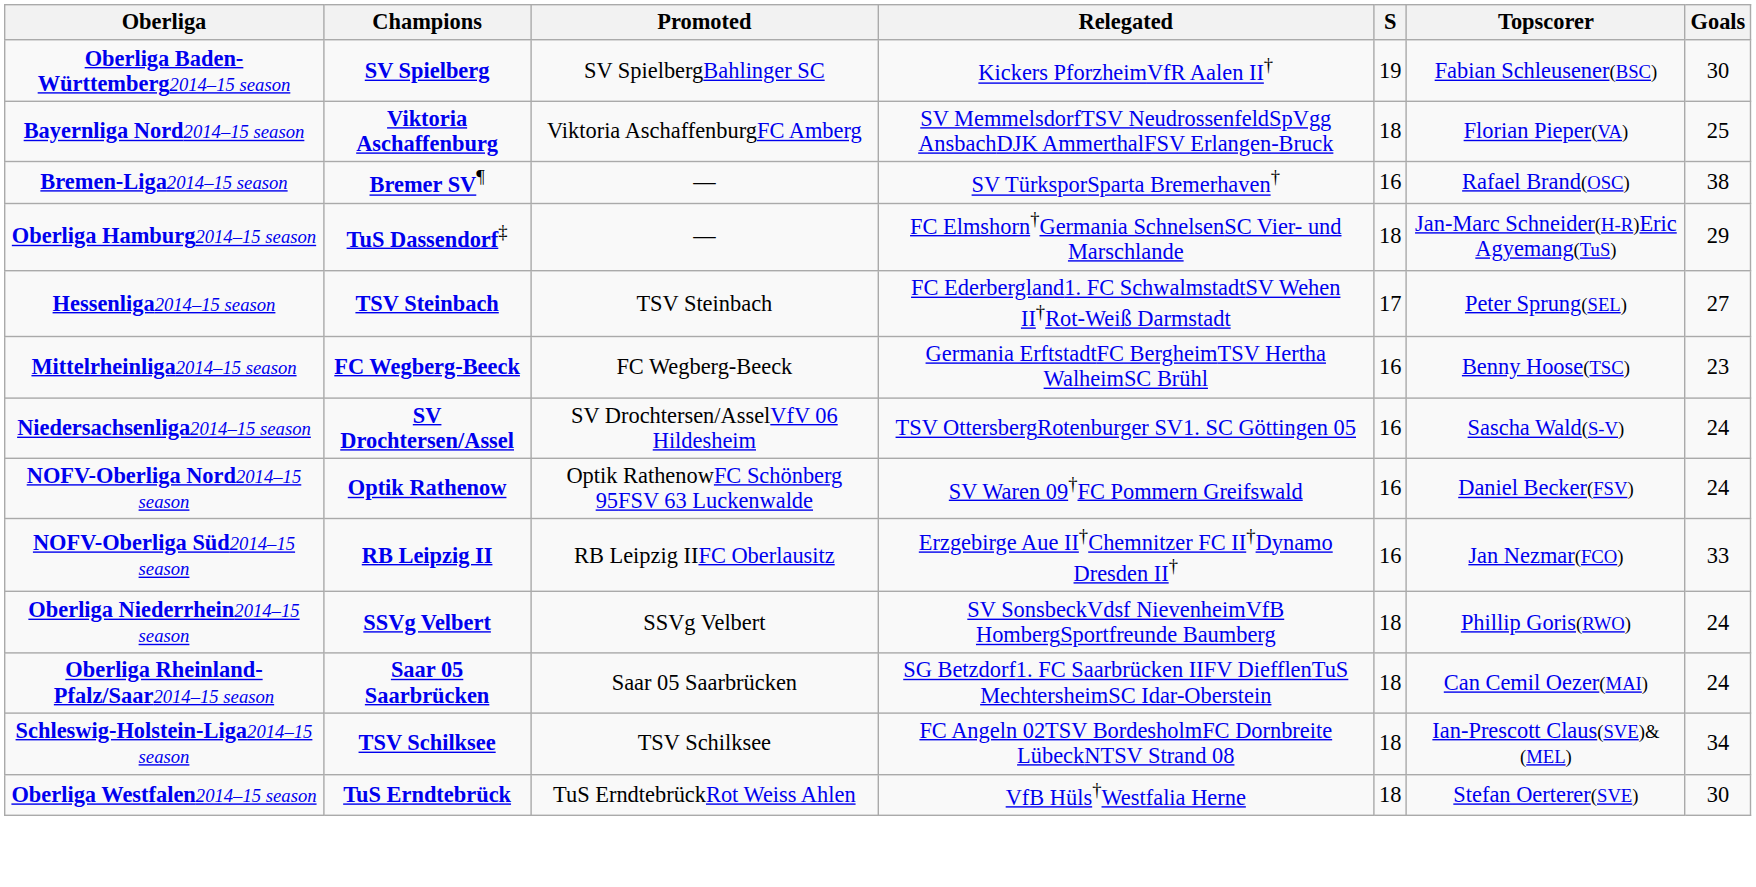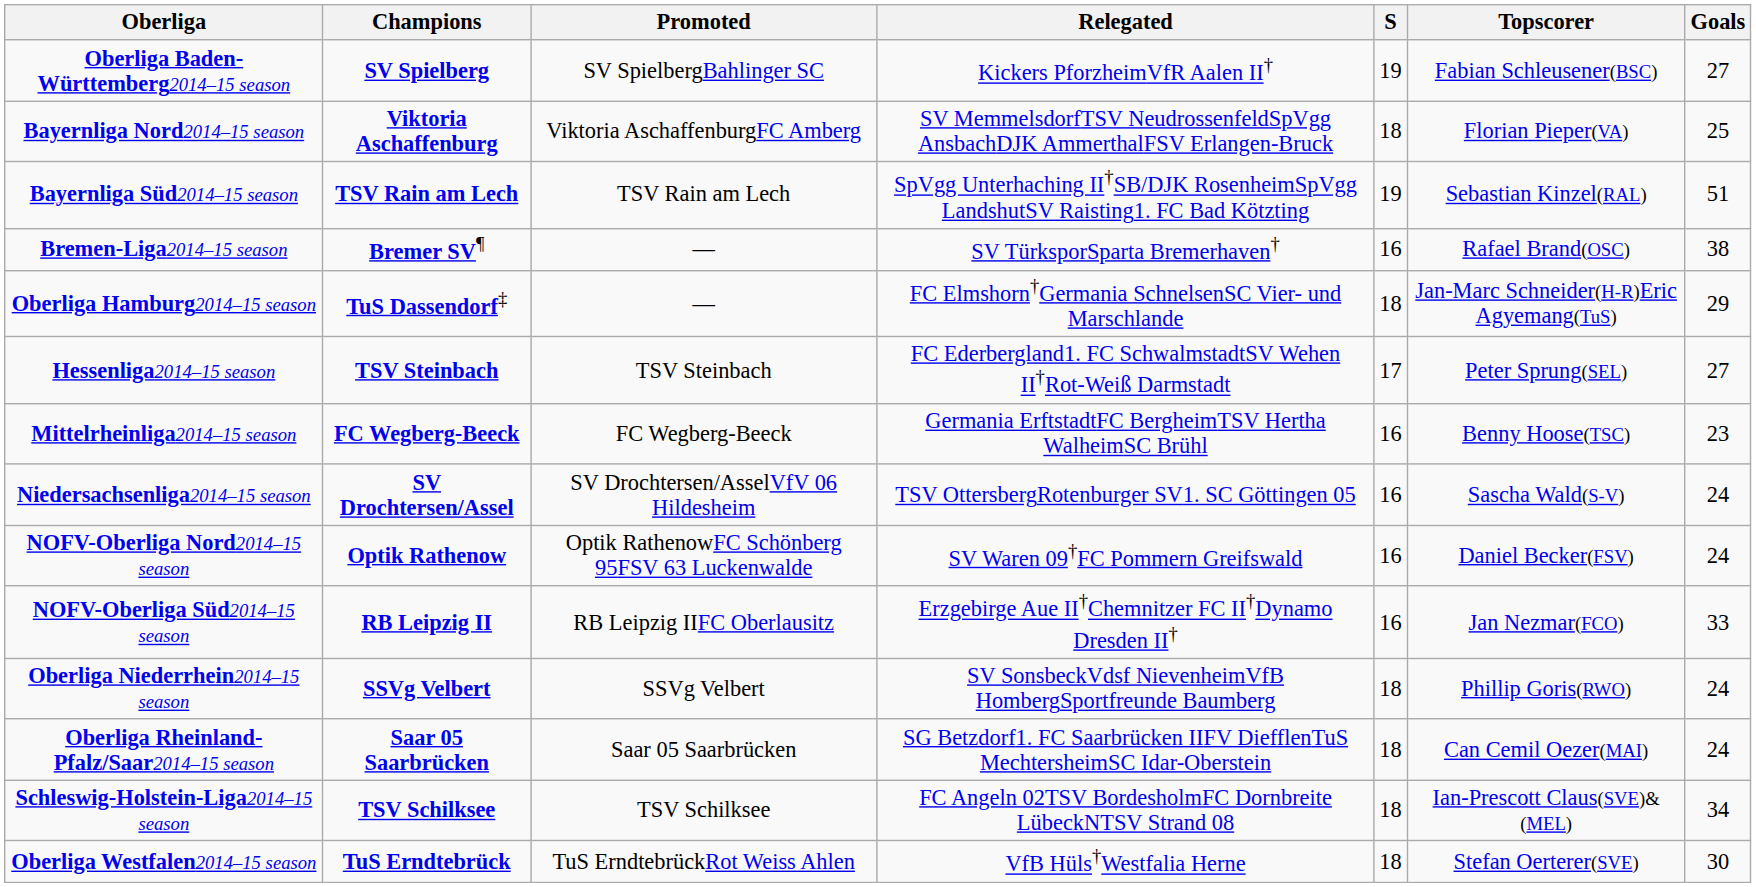 <table class="wikitable">
 <tr>
 <th>Oberliga</th>
 <th>Champions</th>
 <th>Promoted</th>
 <th>Relegated</th>
 <th>S</th>
 <th>Topscorer</th>
 <th>Goals</th>
 </tr>
 <tr align="center">
 <td><strong><a href='#'>Oberliga Baden-Württemberg</a></strong><small><em><a href='#'>2014–15 season</a></em></small></td>
 <td><strong><a href='#'>SV Spielberg</a></strong></td>
 <td>SV Spielberg<a href='#'>Bahlinger SC</a></td>
 <td><a href='#'>Kickers Pforzheim</a><a href='#'>VfR Aalen II</a><sup>†</sup></td>
 <td>19</td>
 <td><a href='#'>Fabian Schleusener</a><small>(<a href='#'>BSC</a>)</small></td>
-<td>30</td>
+<td>27</td>
 </tr>
 <tr align="center">
 <td><strong><a href='#'>Bayernliga Nord</a></strong><small><em><a href='#'>2014–15 season</a></em></small></td>
 <td><strong><a href='#'>Viktoria Aschaffenburg</a></strong></td>
 <td>Viktoria Aschaffenburg<a href='#'>FC Amberg</a></td>
 <td><a href='#'>SV Memmelsdorf</a><a href='#'>TSV Neudrossenfeld</a><a href='#'>SpVgg Ansbach</a><a href='#'>DJK Ammerthal</a><a href='#'>FSV Erlangen-Bruck</a></td>
 <td>18</td>
 <td><a href='#'>Florian Pieper</a><small>(<a href='#'>VA</a>)</small></td>
 <td>25</td>
+</tr>
+<tr align="center">
+<td><strong><a href='#'>Bayernliga Süd</a></strong><small><em><a href='#'>2014–15 season</a></em></small></td>
+<td><strong><a href='#'>TSV Rain am Lech</a></strong></td>
+<td>TSV Rain am Lech</td>
+<td><a href='#'>SpVgg Unterhaching II</a><sup>†</sup><a href='#'>SB/DJK Rosenheim</a><a href='#'>SpVgg Landshut</a><a href='#'>SV Raisting</a><a href='#'>1. FC Bad Kötzting</a></td>
+<td>19</td>
+<td><a href='#'>Sebastian Kinzel</a><small>(<a href='#'>RAL</a>)</small></td>
+<td>51</td>
 </tr>
 <tr align="center">
 <td><strong><a href='#'>Bremen-Liga</a></strong><small><em><a href='#'>2014–15 season</a></em></small></td>
 <td><strong><a href='#'>Bremer SV</a></strong><sup>¶</sup></td>
 <td>—</td>
 <td><a href='#'>SV Türkspor</a><a href='#'>Sparta Bremerhaven</a><sup>†</sup></td>
 <td>16</td>
 <td><a href='#'>Rafael Brand</a><small>(<a href='#'>OSC</a>)</small></td>
 <td>38</td>
 </tr>
 <tr align="center">
 <td><strong><a href='#'>Oberliga Hamburg</a></strong><small><em><a href='#'>2014–15 season</a></em></small></td>
 <td><strong><a href='#'>TuS Dassendorf</a></strong><sup>‡</sup></td>
 <td>—</td>
 <td><a href='#'>FC Elmshorn</a><sup>†</sup><a href='#'>Germania Schnelsen</a><a href='#'>SC Vier- und Marschlande</a></td>
 <td>18</td>
 <td><a href='#'>Jan-Marc Schneider</a><small>(<a href='#'>H-R</a>)</small><a href='#'>Eric Agyemang</a><small>(<a href='#'>TuS</a>)</small></td>
 <td>29</td>
 </tr>
 <tr align="center">
 <td><strong><a href='#'>Hessenliga</a></strong><small><em><a href='#'>2014–15 season</a></em></small></td>
 <td><strong><a href='#'>TSV Steinbach</a></strong></td>
 <td>TSV Steinbach</td>
 <td><a href='#'>FC Ederbergland</a><a href='#'>1. FC Schwalmstadt</a><a href='#'>SV Wehen II</a><sup>†</sup><a href='#'>Rot-Weiß Darmstadt</a></td>
 <td>17</td>
 <td><a href='#'>Peter Sprung</a><small>(<a href='#'>SEL</a>)</small></td>
 <td>27</td>
 </tr>
 <tr align="center">
 <td><strong><a href='#'>Mittelrheinliga</a></strong><small><em><a href='#'>2014–15 season</a></em></small></td>
 <td><strong><a href='#'>FC Wegberg-Beeck</a></strong></td>
 <td>FC Wegberg-Beeck</td>
 <td><a href='#'>Germania Erftstadt</a><a href='#'>FC Bergheim</a><a href='#'>TSV Hertha Walheim</a><a href='#'>SC Brühl</a></td>
 <td>16</td>
 <td><a href='#'>Benny Hoose</a><small>(<a href='#'>TSC</a>)</small></td>
 <td>23</td>
 </tr>
 <tr align="center">
 <td><strong><a href='#'>Niedersachsenliga</a></strong><small><em><a href='#'>2014–15 season</a></em></small></td>
 <td><strong><a href='#'>SV Drochtersen/Assel</a></strong></td>
 <td>SV Drochtersen/Assel<a href='#'>VfV 06 Hildesheim</a></td>
 <td><a href='#'>TSV Ottersberg</a><a href='#'>Rotenburger SV</a><a href='#'>1. SC Göttingen 05</a></td>
 <td>16</td>
 <td><a href='#'>Sascha Wald</a><small>(<a href='#'>S-V</a>)</small></td>
 <td>24</td>
 </tr>
 <tr align="center">
 <td><strong><a href='#'>NOFV-Oberliga Nord</a></strong><small><em><a href='#'>2014–15 season</a></em></small></td>
 <td><strong><a href='#'>Optik Rathenow</a></strong></td>
 <td>Optik Rathenow<a href='#'>FC Schönberg 95</a><a href='#'>FSV 63 Luckenwalde</a></td>
 <td><a href='#'>SV Waren 09</a><sup>†</sup><a href='#'>FC Pommern Greifswald</a></td>
 <td>16</td>
 <td><a href='#'>Daniel Becker</a><small>(<a href='#'>FSV</a>)</small></td>
 <td>24</td>
 </tr>
 <tr align="center">
 <td><strong><a href='#'>NOFV-Oberliga Süd</a></strong><small><em><a href='#'>2014–15 season</a></em></small></td>
 <td><strong><a href='#'>RB Leipzig II</a></strong></td>
 <td>RB Leipzig II<a href='#'>FC Oberlausitz</a></td>
 <td><a href='#'>Erzgebirge Aue II</a><sup>†</sup><a href='#'>Chemnitzer FC II</a><sup>†</sup><a href='#'>Dynamo Dresden II</a><sup>†</sup></td>
 <td>16</td>
 <td><a href='#'>Jan Nezmar</a><small>(<a href='#'>FCO</a>)</small></td>
 <td>33</td>
 </tr>
 <tr align="center">
 <td><strong><a href='#'>Oberliga Niederrhein</a></strong><small><em><a href='#'>2014–15 season</a></em></small></td>
 <td><strong><a href='#'>SSVg Velbert</a></strong></td>
 <td>SSVg Velbert</td>
 <td><a href='#'>SV Sonsbeck</a><a href='#'>Vdsf Nievenheim</a><a href='#'>VfB Homberg</a><a href='#'>Sportfreunde Baumberg</a></td>
 <td>18</td>
 <td><a href='#'>Phillip Goris</a><small>(<a href='#'>RWO</a>)</small></td>
 <td>24</td>
 </tr>
 <tr align="center">
 <td><strong><a href='#'>Oberliga Rheinland-Pfalz/Saar</a></strong><small><em><a href='#'>2014–15 season</a></em></small></td>
 <td><strong><a href='#'>Saar 05 Saarbrücken</a></strong></td>
 <td>Saar 05 Saarbrücken</td>
 <td><a href='#'>SG Betzdorf</a><a href='#'>1. FC Saarbrücken II</a><a href='#'>FV Diefflen</a><a href='#'>TuS Mechtersheim</a><a href='#'>SC Idar-Oberstein</a></td>
 <td>18</td>
 <td><a href='#'>Can Cemil Oezer</a><small>(<a href='#'>MAI</a>)</small></td>
 <td>24</td>
 </tr>
 <tr align="center">
 <td><strong><a href='#'>Schleswig-Holstein-Liga</a></strong><small><em><a href='#'>2014–15 season</a></em></small></td>
 <td><strong><a href='#'>TSV Schilksee</a></strong></td>
 <td>TSV Schilksee</td>
 <td><a href='#'>FC Angeln 02</a><a href='#'>TSV Bordesholm</a><a href='#'>FC Dornbreite Lübeck</a><a href='#'>NTSV Strand 08</a></td>
 <td>18</td>
 <td><a href='#'>Ian-Prescott Claus</a><small>(<a href='#'>SVE</a>)&(<a href='#'>MEL</a>)</small></td>
 <td>34</td>
 </tr>
 <tr align="center">
 <td><strong><a href='#'>Oberliga Westfalen</a></strong><small><em><a href='#'>2014–15 season</a></em></small></td>
 <td><strong><a href='#'>TuS Erndtebrück</a></strong></td>
 <td>TuS Erndtebrück<a href='#'>Rot Weiss Ahlen</a></td>
 <td><a href='#'>VfB Hüls</a><sup>†</sup><a href='#'>Westfalia Herne</a></td>
 <td>18</td>
 <td><a href='#'>Stefan Oerterer</a><small>(<a href='#'>SVE</a>)</small></td>
 <td>30</td>
 </tr>
 </table>
